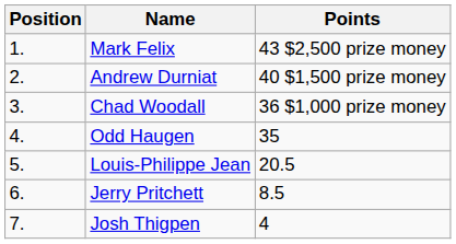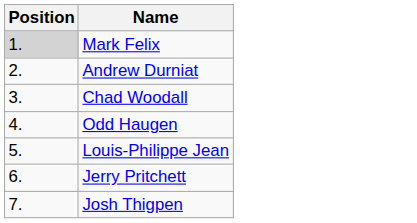 <table class="wikitable">
 <tr>
 <th>Position</th>
 <th>Name</th>
-<th>Points</th>
 </tr>
 <tr>
-<td>1.</td>
+<td style="background: lightgrey;">1.</td>
 <td><a href='#'>Mark Felix</a></td>
-<td>43 $2,500 prize money</td>
 </tr>
 <tr>
 <td>2.</td>
 <td><a href='#'>Andrew Durniat</a></td>
-<td>40 $1,500 prize money</td>
 </tr>
 <tr>
 <td>3.</td>
 <td><a href='#'>Chad Woodall</a></td>
-<td>36 $1,000 prize money</td>
 </tr>
 <tr>
 <td>4.</td>
 <td><a href='#'>Odd Haugen</a></td>
-<td>35</td>
 </tr>
 <tr>
 <td>5.</td>
 <td><a href='#'>Louis-Philippe Jean</a></td>
-<td>20.5</td>
 </tr>
 <tr>
 <td>6.</td>
 <td><a href='#'>Jerry Pritchett</a></td>
-<td>8.5</td>
 </tr>
 <tr>
 <td>7.</td>
 <td><a href='#'>Josh Thigpen</a></td>
-<td>4</td>
 </tr>
 </table>
